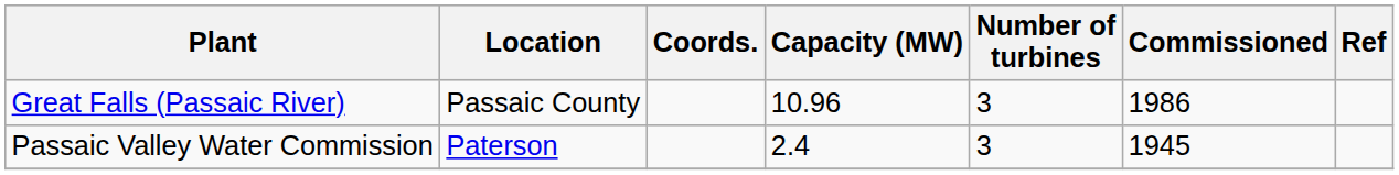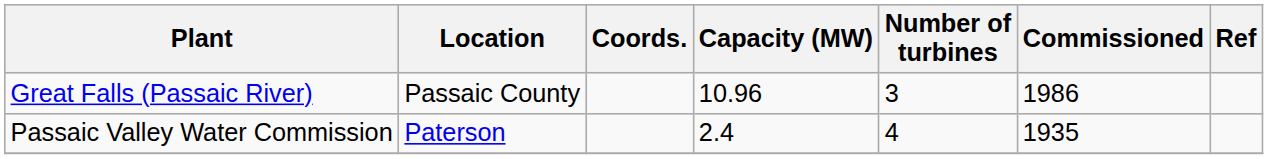 <table class="wikitable sortable">
 <tr>
 <th>Plant</th>
 <th>Location</th>
 <th>Coords.</th>
 <th>Capacity (MW)</th>
 <th>Number of<br>turbines</th>
 <th>Commissioned</th>
 <th>Ref</th>
 </tr>
 <tr>
 <td><a href='#'>Great Falls (Passaic River)</a></td>
 <td>Passaic County</td>
 <td></td>
 <td>10.96</td>
 <td>3</td>
 <td>1986</td>
 <td></td>
 </tr>
 <tr>
 <td>Passaic Valley Water Commission</td>
 <td><a href='#'>Paterson</a></td>
 <td></td>
 <td>2.4</td>
-<td>3</td>
-<td>1945</td>
+<td>4</td>
+<td>1935</td>
 <td></td>
 </tr>
 <tr>
 </tr>
 </table>
